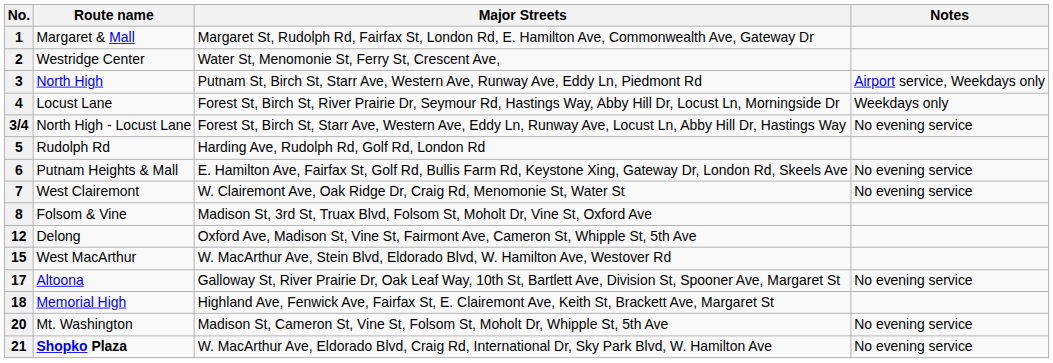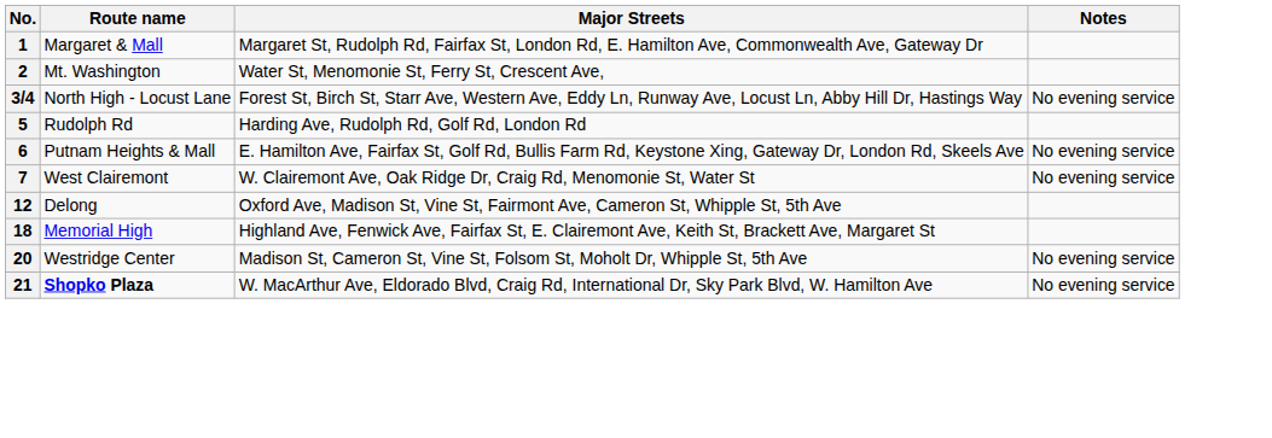 <table class="wikitable">
 <tr>
 <th>No.</th>
 <th colspan=1>Route name</th>
 <th>Major Streets</th>
 <th>Notes</th>
 </tr>
 <tr>
 <th rowspan="1">1</th>
 <td>Margaret & <a href='#'>Mall</a></td>
 <td>Margaret St, Rudolph Rd, Fairfax St, London Rd, E. Hamilton Ave, Commonwealth Ave, Gateway Dr</td>
 <td></td>
 </tr>
 <tr>
 <th rowspan="1">2</th>
-<td>Westridge Center</td>
+<td>Mt. Washington</td>
 <td>Water St, Menomonie St, Ferry St, Crescent Ave,</td>
-</tr>
-<tr>
-<th rowspan="1">3</th>
-<td><a href='#'>North High</a></td>
-<td>Putnam St, Birch St, Starr Ave, Western Ave, Runway Ave, Eddy Ln, Piedmont Rd</td>
-<td><a href='#'>Airport</a> service, Weekdays only</td>
-</tr>
-<tr>
-<th rowspan="1">4</th>
-<td>Locust Lane</td>
-<td>Forest St, Birch St, River Prairie Dr, Seymour Rd, Hastings Way, Abby Hill Dr, Locust Ln, Morningside Dr</td>
-<td>Weekdays only</td>
 </tr>
 <tr>
 <th rowspan="1">3/4</th>
 <td>North High - Locust Lane</td>
 <td>Forest St, Birch St, Starr Ave, Western Ave, Eddy Ln, Runway Ave, Locust Ln, Abby Hill Dr, Hastings Way</td>
 <td>No evening service</td>
 </tr>
 <tr>
 <th rowspan="1">5</th>
 <td>Rudolph Rd</td>
 <td>Harding Ave, Rudolph Rd, Golf Rd, London Rd</td>
 <td></td>
 </tr>
 <tr>
 <th rowspan="1">6</th>
 <td>Putnam Heights & Mall</td>
 <td>E. Hamilton Ave, Fairfax St, Golf Rd, Bullis Farm Rd, Keystone Xing, Gateway Dr, London Rd, Skeels Ave</td>
 <td>No evening service</td>
 </tr>
 <tr>
 <th rowspan="1">7</th>
 <td>West Clairemont</td>
 <td>W. Clairemont Ave, Oak Ridge Dr, Craig Rd, Menomonie St, Water St</td>
 <td>No evening service</td>
 </tr>
 <tr>
-<th rowspan="1">8</th>
-<td>Folsom & Vine</td>
-<td>Madison St, 3rd St, Truax Blvd, Folsom St, Moholt Dr, Vine St, Oxford Ave</td>
-<td></td>
-</tr>
-<tr>
 <th rowspan="1">12</th>
 <td>Delong</td>
 <td>Oxford Ave, Madison St, Vine St, Fairmont Ave, Cameron St, Whipple St, 5th Ave</td>
 <td></td>
-</tr>
-<tr>
-<th rowspan="1">15</th>
-<td>West MacArthur</td>
-<td>W. MacArthur Ave, Stein Blvd, Eldorado Blvd, W. Hamilton Ave, Westover Rd</td>
-<td></td>
-</tr>
-<tr>
-<th rowspan="1">17</th>
-<td><a href='#'>Altoona</a></td>
-<td>Galloway St, River Prairie Dr, Oak Leaf Way, 10th St, Bartlett Ave, Division St, Spooner Ave, Margaret St</td>
-<td>No evening service</td>
 </tr>
 <tr>
 <th rowspan="1">18</th>
 <td><a href='#'>Memorial High</a></td>
 <td>Highland Ave, Fenwick Ave, Fairfax St, E. Clairemont Ave, Keith St, Brackett Ave, Margaret St</td>
 <td></td>
 </tr>
 <tr>
 <th rowspan="1">20</th>
-<td>Mt. Washington</td>
+<td>Westridge Center</td>
 <td>Madison St, Cameron St, Vine St, Folsom St, Moholt Dr, Whipple St, 5th Ave</td>
 <td>No evening service</td>
 </tr>
 <tr>
 <th rowspan="1">21</th>
 <td><strong><a href='#'>Shopko</a> Plaza</strong></td>
 <td>W. MacArthur Ave, Eldorado Blvd, Craig Rd, International Dr, Sky Park Blvd, W. Hamilton Ave</td>
 <td>No evening service</td>
 </tr>
 </table>
